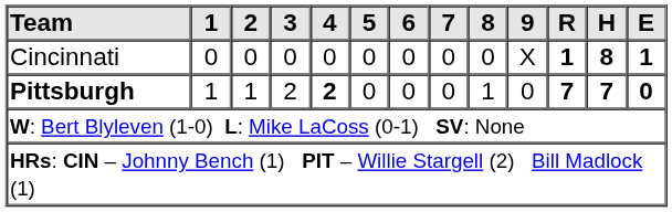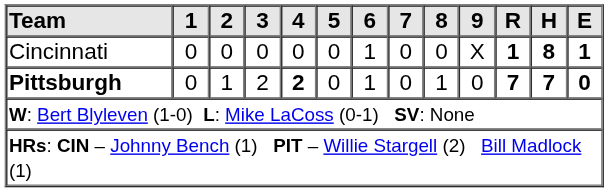 <table border=1 cellspacing=0 width=425 style="margin-left:3em;">
 <tr style="text-align:center; background-color:#e6e6e6;">
 <th align=left width=28%>Team</th>
 <th width=6%>1</th>
 <th width=6%>2</th>
 <th width=6%>3</th>
 <th width=6%>4</th>
 <th width=6%>5</th>
 <th width=6%>6</th>
 <th width=6%>7</th>
 <th width=6%>8</th>
 <th width=6%>9</th>
 <th width=6%>R</th>
 <th width=6%>H</th>
 <th width=6%>E</th>
 </tr>
 <tr style="text-align:center;">
 <td align=left>Cincinnati</td>
 <td>0</td>
 <td>0</td>
 <td>0</td>
 <td>0</td>
 <td>0</td>
-<td>0</td>
+<td>1</td>
 <td>0</td>
 <td>0</td>
 <td>X</td>
 <td><strong>1</strong></td>
 <td><strong>8</strong></td>
 <td><strong>1</strong></td>
 </tr>
 <tr style="text-align:center;">
 <td align=left><strong>Pittsburgh</strong></td>
-<td>1</td>
+<td>0</td>
 <td>1</td>
 <td>2</td>
 <td><strong>2</strong></td>
 <td>0</td>
-<td>0</td>
+<td>1</td>
 <td>0</td>
 <td>1</td>
 <td>0</td>
 <td><strong>7</strong></td>
 <td><strong>7</strong></td>
 <td><strong>0</strong></td>
 </tr>
 <tr style="text-align:left;">
 <td colspan=14><small><strong>W</strong>: <a href='#'>Bert Blyleven</a> (1-0)  <strong>L</strong>: <a href='#'>Mike LaCoss</a> (0-1)   <strong>SV</strong>: None</small></td>
 </tr>
 <tr style="text-align:left;">
 <td colspan=14><small><strong>HRs</strong>: <strong>CIN</strong> – <a href='#'>Johnny Bench</a> (1)   <strong>PIT</strong> – <a href='#'>Willie Stargell</a> (2)   <a href='#'>Bill Madlock</a> (1)</small></td>
 </tr>
 </table>
